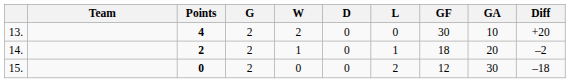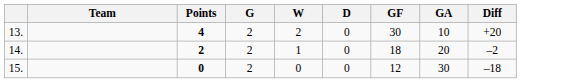 <table class=wikitable style="text-align:center">
 <tr bgcolor="#DCDCDC">
 <th width="25"></th>
 <th width="200">Team</th>
 <th width="60">Points</th>
 <th width="60">G</th>
 <th width="60">W</th>
 <th width="60">D</th>
-<th width="60">L</th>
 <th width="60">GF</th>
 <th width="60">GA</th>
 <th width="60">Diff</th>
 </tr>
 <tr>
 <td>13.</td>
 <td align=left></td>
 <td><strong>4</strong></td>
 <td>2</td>
 <td>2</td>
-<td>0</td>
 <td>0</td>
 <td>30</td>
 <td>10</td>
 <td>+20</td>
 </tr>
 <tr>
 <td>14.</td>
 <td align=left></td>
 <td><strong>2</strong></td>
 <td>2</td>
 <td>1</td>
 <td>0</td>
-<td>1</td>
 <td>18</td>
 <td>20</td>
 <td>–2</td>
 </tr>
 <tr>
 <td>15.</td>
 <td align=left></td>
 <td><strong>0</strong></td>
 <td>2</td>
 <td>0</td>
 <td>0</td>
-<td>2</td>
 <td>12</td>
 <td>30</td>
 <td>–18</td>
 </tr>
 </table>
